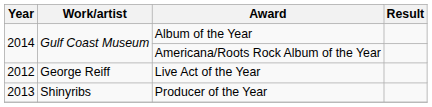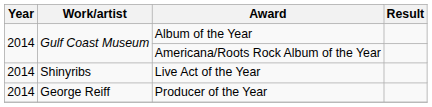 <table class="wikitable">
 <tr>
 <th>Year</th>
 <th>Work/artist</th>
 <th>Award</th>
 <th>Result</th>
 </tr>
 <tr>
 <td rowspan="2">2014</td>
 <td rowspan="2"><em>Gulf Coast Museum</em></td>
 <td>Album of the Year</td>
 <td></td>
 </tr>
 <tr>
 <td>Americana/Roots Rock Album of the Year</td>
 <td></td>
 </tr>
 <tr>
-<td rowspan="1">2012</td>
-<td rowspan="1">George Reiff</td>
+<td rowspan="1">2014</td>
+<td rowspan="1">Shinyribs</td>
 <td>Live Act of the Year</td>
 <td></td>
 </tr>
 <tr>
-<td rowspan="1">2013</td>
-<td rowspan="1">Shinyribs</td>
+<td rowspan="1">2014</td>
+<td rowspan="1">George Reiff</td>
 <td>Producer of the Year</td>
 <td></td>
 </tr>
 <tr>
 </tr>
 </table>
